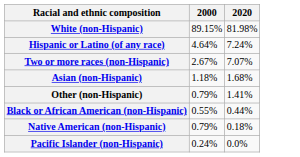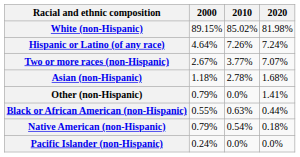 <table class="wikitable sortable collapsible" style="font-size: 90%;">
 <tr>
 <th>Racial and ethnic composition</th>
 <th>2000</th>
+<th>2010</th>
 <th>2020</th>
 </tr>
 <tr>
 <th><a href='#'>White (non-Hispanic)</a></th>
 <td>89.15%</td>
+<td>85.02%</td>
 <td>81.98%</td>
 </tr>
 <tr>
 <th><a href='#'>Hispanic or Latino (of any race)</a></th>
 <td>4.64%</td>
+<td>7.26%</td>
 <td>7.24%</td>
 </tr>
 <tr>
 <th><a href='#'>Two or more races (non-Hispanic)</a></th>
 <td>2.67%</td>
+<td>3.77%</td>
 <td>7.07%</td>
 </tr>
 <tr>
 <th><a href='#'>Asian (non-Hispanic)</a></th>
 <td>1.18%</td>
+<td>2.78%</td>
 <td>1.68%</td>
 </tr>
 <tr>
 <th>Other (non-Hispanic)</th>
 <td>0.79%</td>
+<td>0.0%</td>
 <td>1.41%</td>
 </tr>
 <tr>
 <th><a href='#'>Black or African American (non-Hispanic)</a></th>
 <td>0.55%</td>
+<td>0.63%</td>
 <td>0.44%</td>
 </tr>
 <tr>
 <th><a href='#'>Native American (non-Hispanic)</a></th>
 <td>0.79%</td>
+<td>0.54%</td>
 <td>0.18%</td>
 </tr>
 <tr>
 <th><a href='#'>Pacific Islander (non-Hispanic)</a></th>
 <td>0.24%</td>
 <td>0.0%</td>
+<td>0.0%</td>
 </tr>
 </table>
